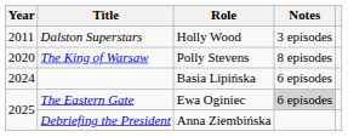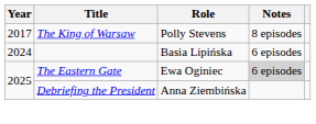 <table class="wikitable sortable">
 <tr>
 <th>Year</th>
 <th>Title</th>
 <th>Role</th>
 <th class="unsortable">Notes</th>
 <th class="unsortable"></th>
 </tr>
 <tr>
-<td>2011</td>
-<td><em>Dalston Superstars</em></td>
-<td>Holly Wood</td>
-<td>3 episodes</td>
-<td></td>
-</tr>
-<tr>
-<td>2020</td>
+<td>2017</td>
 <td><em><a href='#'>The King of Warsaw</a></em></td>
 <td>Polly Stevens</td>
 <td>8 episodes</td>
 <td></td>
 </tr>
 <tr>
 <td>2024</td>
 <td><em></em></td>
 <td>Basia Lipińska</td>
 <td>6 episodes</td>
 <td></td>
 </tr>
 <tr>
 <td rowspan="2">2025</td>
 <td><em><a href='#'>The Eastern Gate</a></em></td>
 <td>Ewa Oginiec</td>
 <td style="background: lightgrey;">6 episodes</td>
 <td></td>
 </tr>
 <tr>
 <td><em><a href='#'>Debriefing the President</a></em></td>
 <td>Anna Ziembińska</td>
 <td></td>
 <td></td>
 </tr>
 </table>
